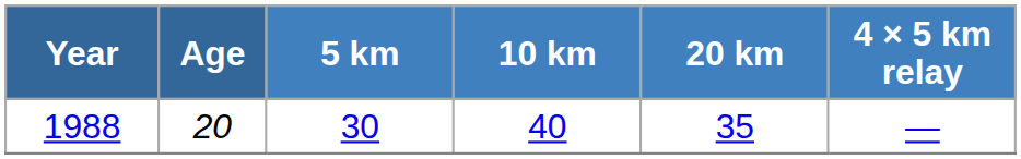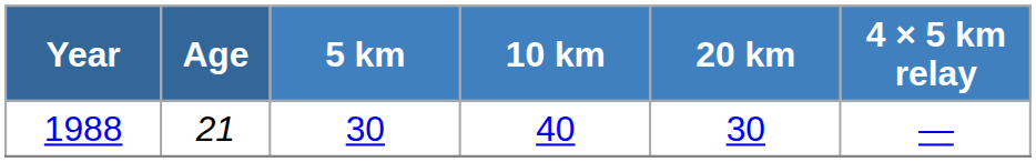 <table class="wikitable" style="font-size:95%; text-align:center; border:grey solid 1px; border-collapse:collapse; background:#ffffff;">
 <tr>
 <th style="background-color:#369; color:white; width:60px;"> Year </th>
 <th style="background-color:#369; color:white; width:40px;"> Age </th>
 <th style="background-color:#4180be; color:white; width:75px;"> 5 km </th>
 <th style="background-color:#4180be; color:white; width:75px;"> 10 km </th>
 <th style="background-color:#4180be; color:white; width:75px;"> 20 km </th>
 <th style="background-color:#4180be; color:white; width:75px;"> 4 × 5 km <br> relay </th>
 </tr>
 <tr>
 <td><a href='#'>1988</a></td>
-<td><em>20</em></td>
+<td><em>21</em></td>
 <td><a href='#'>30</a></td>
 <td><a href='#'>40</a></td>
-<td><a href='#'>35</a></td>
+<td><a href='#'>30</a></td>
 <td><a href='#'>—</a></td>
 </tr>
 <tr>
 </tr>
 </table>
